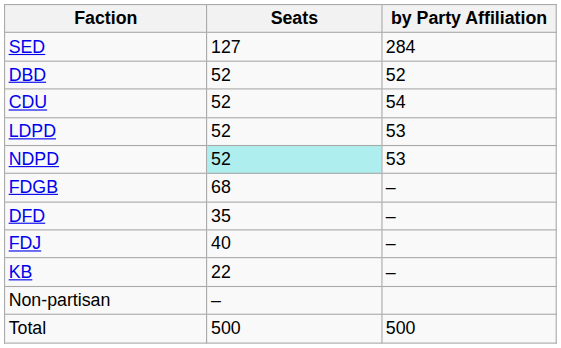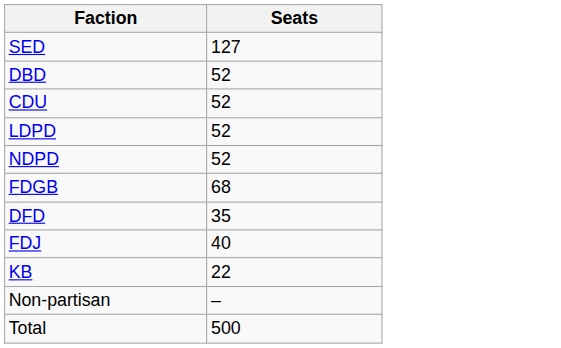 <table class="wikitable">
 <tr>
 <th style="width: 175px;">Faction</th>
 <th style="width: 150px;">Seats</th>
-<th style="width: 150px;">by Party Affiliation</th>
 </tr>
 <tr>
 <td><a href='#'>SED</a></td>
 <td>127</td>
-<td>284</td>
 </tr>
 <tr>
 <td><a href='#'>DBD</a></td>
-<td>52</td>
 <td>52</td>
 </tr>
 <tr>
 <td><a href='#'>CDU</a></td>
 <td>52</td>
-<td>54</td>
 </tr>
 <tr>
 <td><a href='#'>LDPD</a></td>
 <td>52</td>
-<td>53</td>
 </tr>
 <tr>
 <td><a href='#'>NDPD</a></td>
-<td style="background: paleturquoise;">52</td>
-<td>53</td>
+<td>52</td>
 </tr>
 <tr>
 <td><a href='#'>FDGB</a></td>
 <td>68</td>
-<td>–</td>
 </tr>
 <tr>
 <td><a href='#'>DFD</a></td>
 <td>35</td>
-<td>–</td>
 </tr>
 <tr>
 <td><a href='#'>FDJ</a></td>
 <td>40</td>
-<td>–</td>
 </tr>
 <tr>
 <td><a href='#'>KB</a></td>
 <td>22</td>
-<td>–</td>
 </tr>
 <tr>
 <td>Non-partisan</td>
 <td>–</td>
-<td></td>
 </tr>
 <tr>
 <td>Total</td>
 <td>500</td>
-<td>500</td>
 </tr>
 </table>
